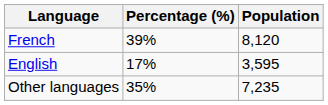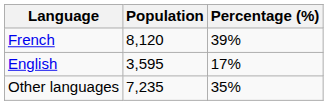 <table class="wikitable">
 <tr>
 <th>Language</th>
+<th>Population</th>
 <th>Percentage (%)</th>
-<th>Population</th>
 </tr>
 <tr>
 <td><a href='#'>French</a></td>
+<td>8,120</td>
 <td>39%</td>
-<td>8,120</td>
 </tr>
 <tr>
 <td><a href='#'>English</a></td>
+<td>3,595</td>
 <td>17%</td>
-<td>3,595</td>
 </tr>
 <tr>
 <td>Other languages</td>
+<td>7,235</td>
 <td>35%</td>
-<td>7,235</td>
 </tr>
 </table>
